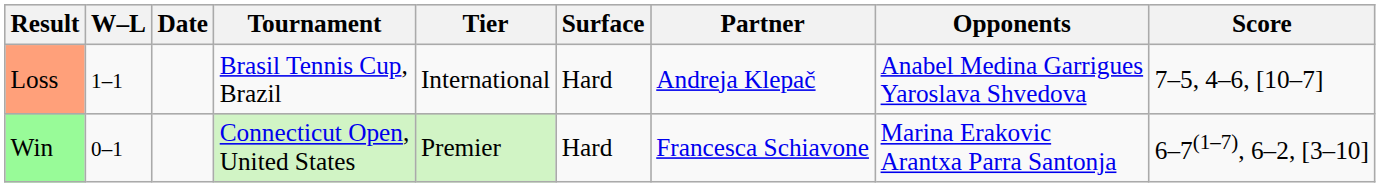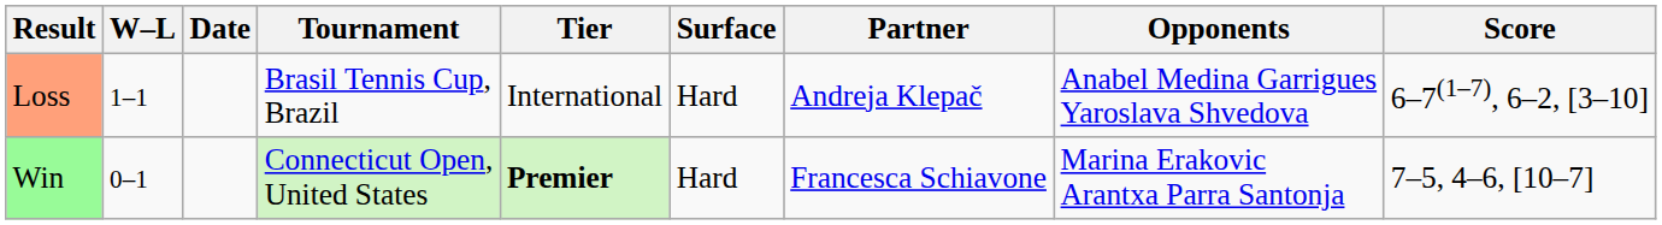 <table class="sortable wikitable">
 <tr>
 <th>Result</th>
 <th class="unsortable">W–L</th>
 <th>Date</th>
 <th>Tournament</th>
 <th>Tier</th>
 <th>Surface</th>
 <th>Partner</th>
 <th>Opponents</th>
 <th class="unsortable">Score</th>
 </tr>
 <tr>
 <td style="background:#ffa07a;">Loss</td>
 <td><small>1–1</small></td>
 <td><a href='#'></a></td>
 <td><a href='#'>Brasil Tennis Cup</a>, <br>Brazil</td>
 <td>International</td>
 <td>Hard</td>
 <td> <a href='#'>Andreja Klepač</a></td>
 <td> <a href='#'>Anabel Medina Garrigues</a> <br>  <a href='#'>Yaroslava Shvedova</a></td>
-<td>7–5, 4–6, [10–7]</td>
+<td>6–7<sup>(1–7)</sup>, 6–2, [3–10]</td>
 </tr>
 <tr>
 <td style="background:#98fb98;">Win</td>
 <td><small>0–1</small></td>
 <td><a href='#'></a></td>
 <td style="background:#d1f4c5;"><a href='#'>Connecticut Open</a>, <br>United States</td>
-<td style="background:#d1f4c5;">Premier</td>
+<td style="background:#d1f4c5;"><strong>Premier</strong></td>
 <td>Hard</td>
 <td> <a href='#'>Francesca Schiavone</a></td>
 <td> <a href='#'>Marina Erakovic</a> <br>  <a href='#'>Arantxa Parra Santonja</a></td>
-<td>6–7<sup>(1–7)</sup>, 6–2, [3–10]</td>
+<td>7–5, 4–6, [10–7]</td>
 </tr>
 </table>
